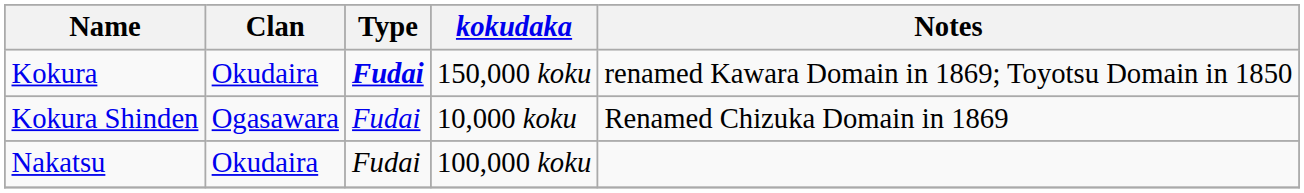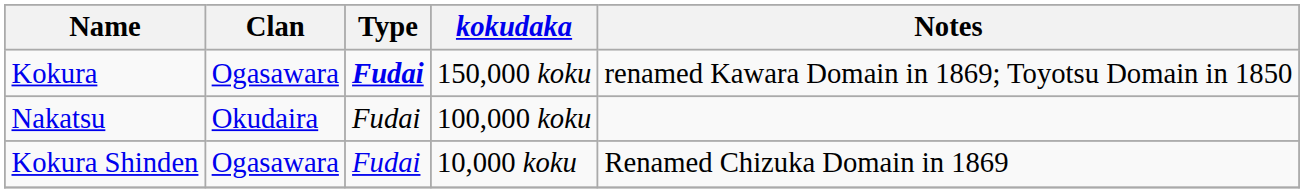 <table class="wikitable">
 <tr>
 <th>Name</th>
 <th>Clan</th>
 <th>Type</th>
 <th><em><a href='#'>kokudaka</a></em></th>
 <th>Notes</th>
 </tr>
 <tr>
 <td> <a href='#'>Kokura</a></td>
-<td><a href='#'>Okudaira</a></td>
+<td><a href='#'>Ogasawara</a></td>
 <td><strong><em><a href='#'>Fudai</a></em></strong></td>
 <td>150,000 <em>koku</em></td>
 <td>renamed Kawara Domain in 1869; Toyotsu Domain in 1850</td>
+</tr>
+<tr>
+<td> <a href='#'>Nakatsu</a></td>
+<td><a href='#'>Okudaira</a></td>
+<td><em>Fudai</em></td>
+<td>100,000 <em>koku</em></td>
+<td></td>
 </tr>
 <tr>
 <td> <a href='#'>Kokura Shinden</a></td>
 <td><a href='#'>Ogasawara</a></td>
 <td><em><a href='#'>Fudai</a></em></td>
 <td>10,000 <em>koku</em></td>
 <td>Renamed Chizuka Domain in 1869</td>
 </tr>
 <tr>
-<td> <a href='#'>Nakatsu</a></td>
-<td><a href='#'>Okudaira</a></td>
-<td><em>Fudai</em></td>
-<td>100,000 <em>koku</em></td>
-<td></td>
-</tr>
-<tr>
 </tr>
 </table>
